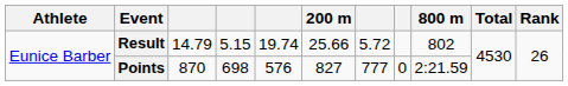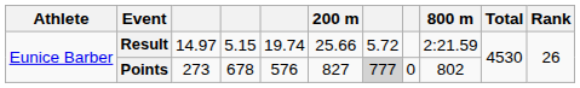 <table class=wikitable style="font-size:90%; text-align:center">
 <tr>
 <th>Athlete</th>
 <th>Event</th>
 <th></th>
 <th></th>
 <th></th>
 <th>200 m</th>
 <th></th>
 <th></th>
 <th>800 m</th>
 <th>Total</th>
 <th>Rank</th>
 </tr>
 <tr align=center>
 <td align=left rowspan=2><a href='#'>Eunice Barber</a></td>
 <th style="font-size:95%">Result</th>
-<td>14.79</td>
+<td>14.97</td>
 <td>5.15</td>
 <td>19.74</td>
 <td>25.66</td>
 <td>5.72</td>
 <td></td>
-<td>802</td>
+<td>2:21.59</td>
 <td rowspan=2>4530</td>
 <td rowspan=2>26</td>
 </tr>
 <tr align=center>
 <th style="font-size:95%">Points</th>
-<td>870</td>
-<td>698</td>
+<td>273</td>
+<td>678</td>
 <td>576</td>
 <td>827</td>
-<td>777</td>
+<td style="background: lightgrey;">777</td>
 <td>0</td>
-<td>2:21.59</td>
+<td>802</td>
 </tr>
 </table>
